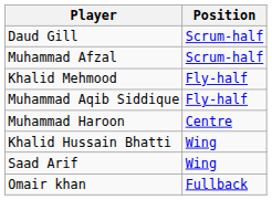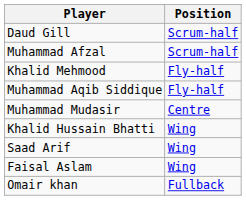 <table class="wikitable">
 <tr>
 <th>Player</th>
 <th>Position</th>
 </tr>
 <tr>
 <td>Daud Gill</td>
 <td><a href='#'>Scrum-half</a></td>
 </tr>
 <tr>
 <td>Muhammad Afzal</td>
 <td><a href='#'>Scrum-half</a></td>
 </tr>
 <tr>
 <td>Khalid Mehmood</td>
 <td><a href='#'>Fly-half</a></td>
 </tr>
 <tr>
 <td>Muhammad Aqib Siddique</td>
 <td><a href='#'>Fly-half</a></td>
 </tr>
 <tr>
-<td>Muhammad Haroon</td>
+<td>Muhammad Mudasir</td>
 <td><a href='#'>Centre</a></td>
 </tr>
 <tr>
 <td>Khalid Hussain Bhatti</td>
 <td><a href='#'>Wing</a></td>
 </tr>
 <tr>
 <td>Saad Arif</td>
 <td><a href='#'>Wing</a></td>
 </tr>
 <tr>
+<td>Faisal Aslam</td>
+<td><a href='#'>Wing</a></td>
+</tr>
+<tr>
 <td>Omair khan</td>
 <td><a href='#'>Fullback</a></td>
 </tr>
 </table>
